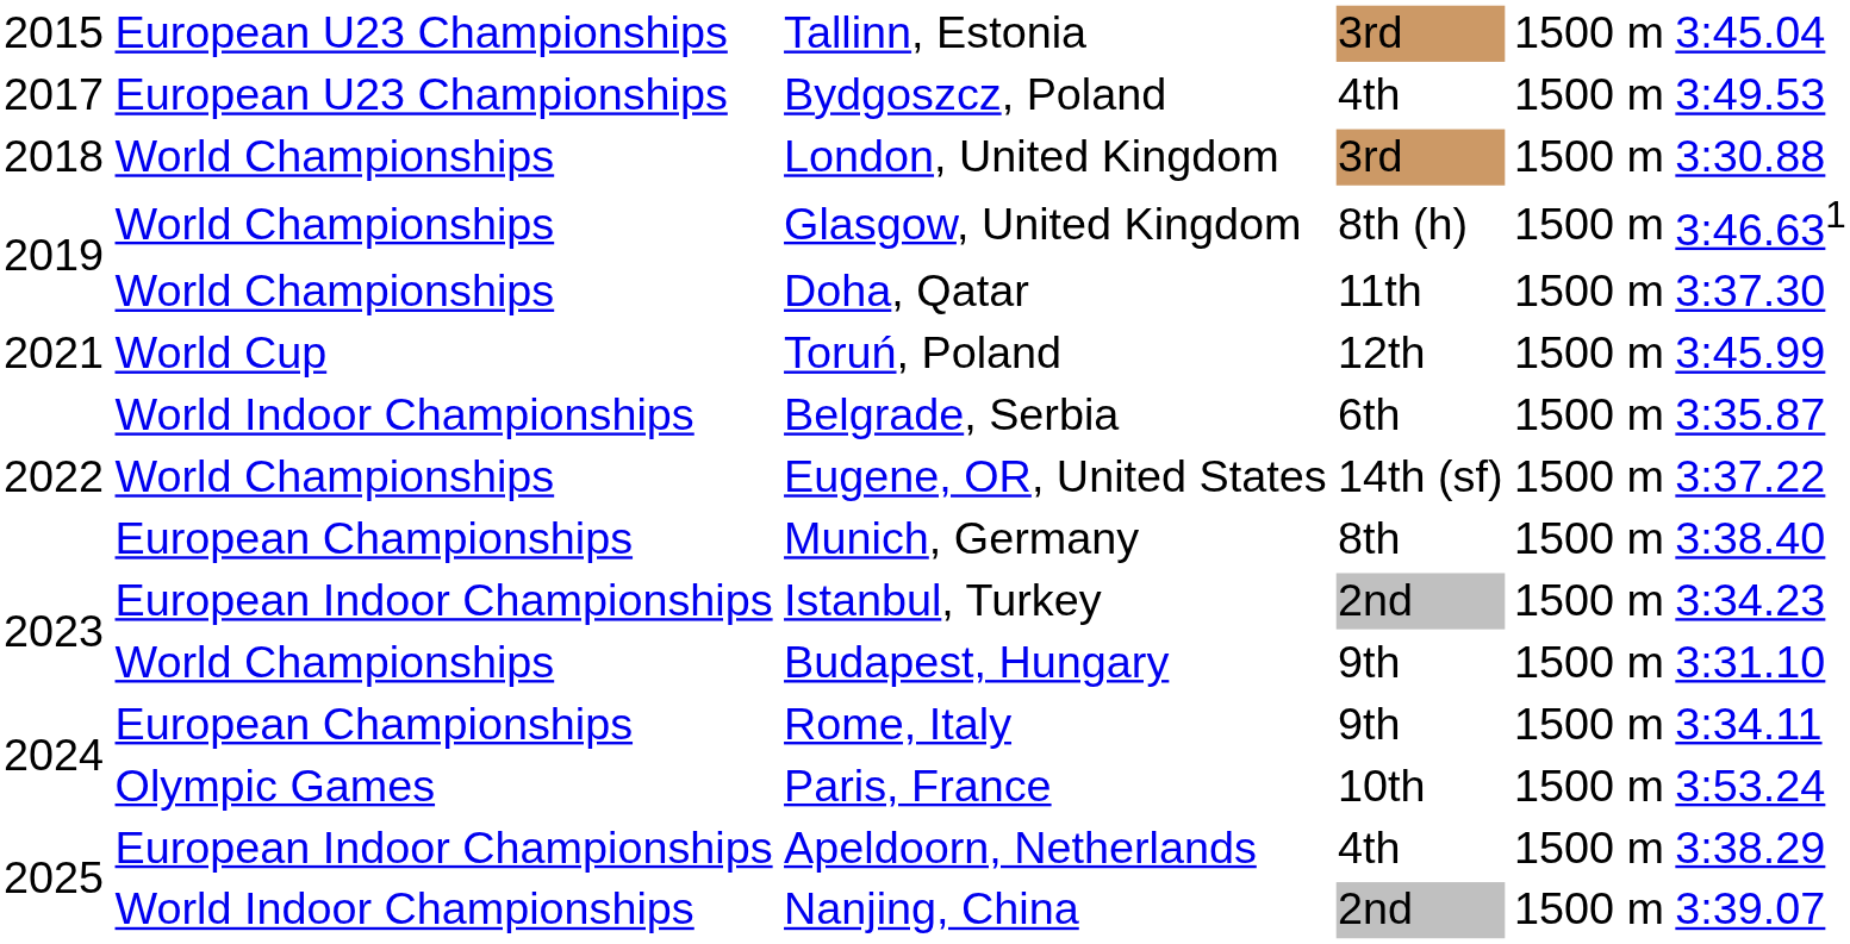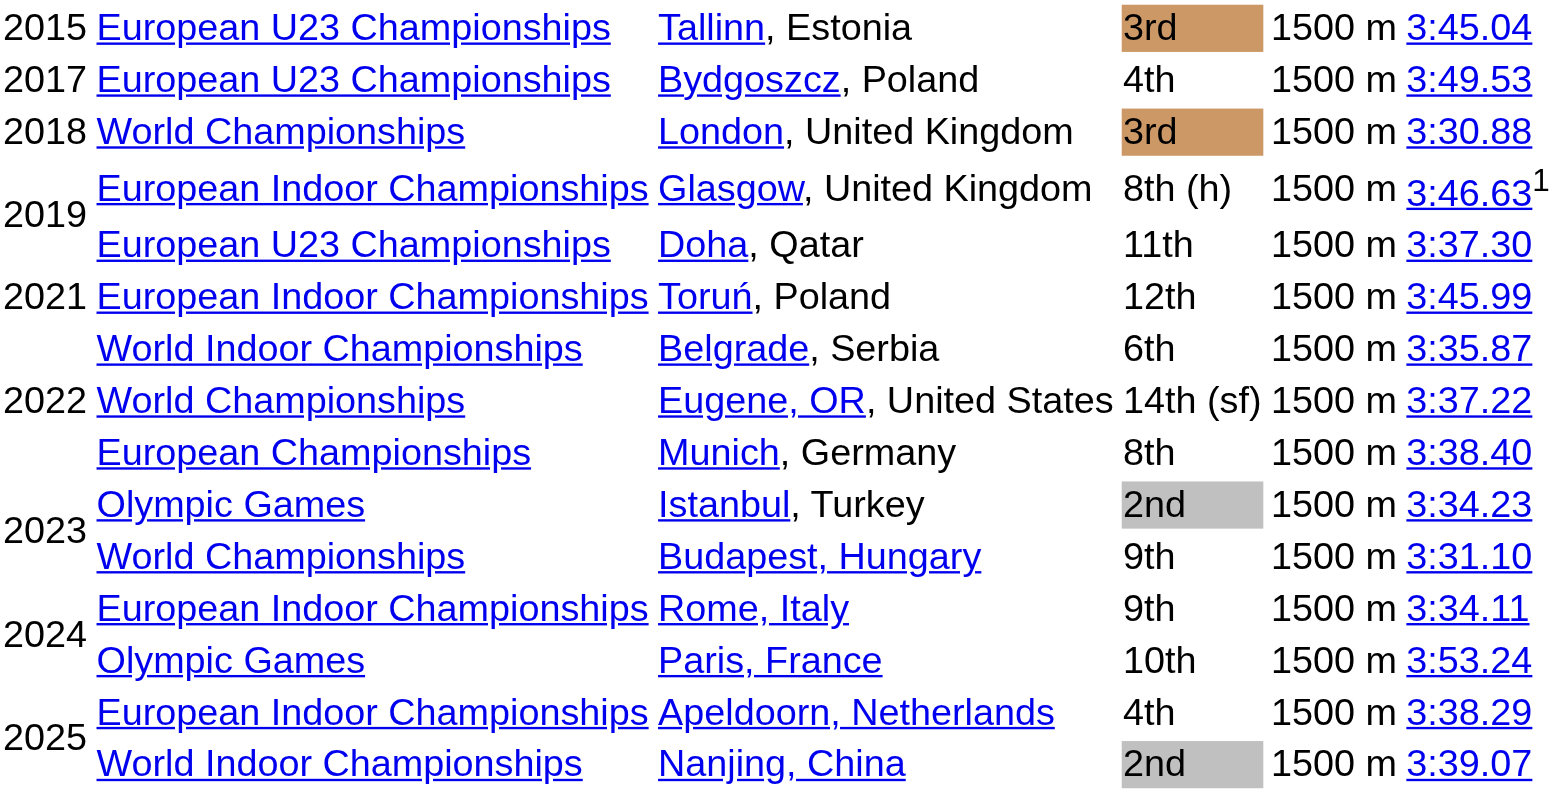 <table>
 <tr>
 <td>2015</td>
 <td><a href='#'>European U23 Championships</a></td>
 <td><a href='#'>Tallinn</a>, Estonia</td>
 <td bgcolor=cc9966>3rd</td>
 <td>1500 m</td>
 <td><a href='#'>3:45.04</a></td>
 </tr>
 <tr>
 <td>2017</td>
 <td><a href='#'>European U23 Championships</a></td>
 <td><a href='#'>Bydgoszcz</a>, Poland</td>
 <td>4th</td>
 <td>1500 m</td>
 <td><a href='#'>3:49.53</a></td>
 </tr>
 <tr>
 <td>2018</td>
 <td><a href='#'>World Championships</a></td>
 <td><a href='#'>London</a>, United Kingdom</td>
 <td bgcolor=cc9966>3rd</td>
 <td>1500 m</td>
 <td><a href='#'>3:30.88</a></td>
 </tr>
 <tr>
 <td rowspan=2>2019</td>
-<td><a href='#'>World Championships</a></td>
+<td><a href='#'>European Indoor Championships</a></td>
 <td><a href='#'>Glasgow</a>, United Kingdom</td>
 <td>8th (h)</td>
 <td>1500 m</td>
 <td><a href='#'>3:46.63</a><sup>1</sup></td>
 </tr>
 <tr>
-<td><a href='#'>World Championships</a></td>
+<td><a href='#'>European U23 Championships</a></td>
 <td><a href='#'>Doha</a>, Qatar</td>
 <td>11th</td>
 <td>1500 m</td>
 <td><a href='#'>3:37.30</a></td>
 </tr>
 <tr>
 <td>2021</td>
-<td><a href='#'>World Cup</a></td>
+<td><a href='#'>European Indoor Championships</a></td>
 <td><a href='#'>Toruń</a>, Poland</td>
 <td>12th</td>
 <td>1500 m</td>
 <td><a href='#'>3:45.99</a></td>
 </tr>
 <tr>
 <td rowspan=3>2022</td>
 <td><a href='#'>World Indoor Championships</a></td>
 <td><a href='#'>Belgrade</a>, Serbia</td>
 <td>6th</td>
 <td>1500 m</td>
 <td><a href='#'>3:35.87</a></td>
 </tr>
 <tr>
 <td><a href='#'>World Championships</a></td>
 <td><a href='#'>Eugene, OR</a>, United States</td>
 <td>14th (sf)</td>
 <td>1500 m</td>
 <td><a href='#'>3:37.22</a></td>
 </tr>
 <tr>
 <td><a href='#'>European Championships</a></td>
 <td><a href='#'>Munich</a>, Germany</td>
 <td>8th</td>
 <td>1500 m</td>
 <td><a href='#'>3:38.40</a></td>
 </tr>
 <tr>
 <td rowspan=2>2023</td>
-<td><a href='#'>European Indoor Championships</a></td>
+<td><a href='#'>Olympic Games</a></td>
 <td><a href='#'>Istanbul</a>, Turkey</td>
 <td bgcolor=silver>2nd</td>
 <td>1500 m</td>
 <td><a href='#'>3:34.23</a></td>
 </tr>
 <tr>
 <td><a href='#'>World Championships</a></td>
 <td><a href='#'>Budapest, Hungary</a></td>
 <td>9th</td>
 <td>1500 m</td>
 <td><a href='#'>3:31.10</a></td>
 </tr>
 <tr>
 <td rowspan=2>2024</td>
-<td><a href='#'>European Championships</a></td>
+<td><a href='#'>European  Indoor Championships</a></td>
 <td><a href='#'>Rome, Italy</a></td>
 <td>9th</td>
 <td>1500 m</td>
 <td><a href='#'>3:34.11</a></td>
 </tr>
 <tr>
 <td><a href='#'>Olympic Games</a></td>
 <td><a href='#'>Paris, France</a></td>
 <td>10th</td>
 <td>1500 m</td>
 <td><a href='#'>3:53.24</a></td>
 </tr>
 <tr>
 <td rowspan=2>2025</td>
 <td><a href='#'>European  Indoor Championships</a></td>
 <td><a href='#'>Apeldoorn, Netherlands</a></td>
 <td>4th</td>
 <td>1500 m</td>
 <td><a href='#'>3:38.29</a></td>
 </tr>
 <tr>
 <td><a href='#'>World  Indoor Championships</a></td>
 <td><a href='#'>Nanjing, China</a></td>
 <td bgcolor=silver>2nd</td>
 <td>1500 m</td>
 <td><a href='#'>3:39.07</a></td>
 </tr>
 </table>
